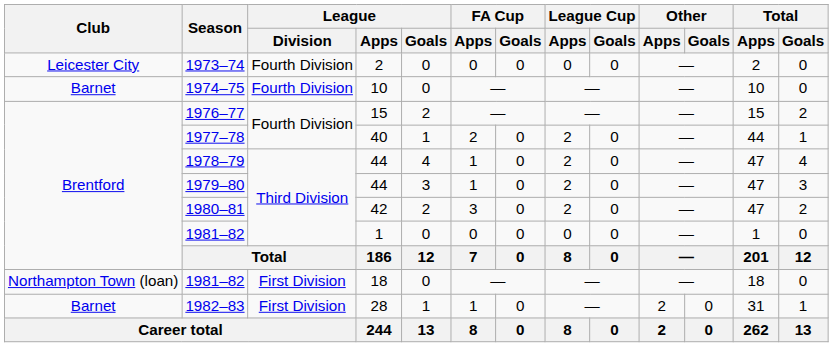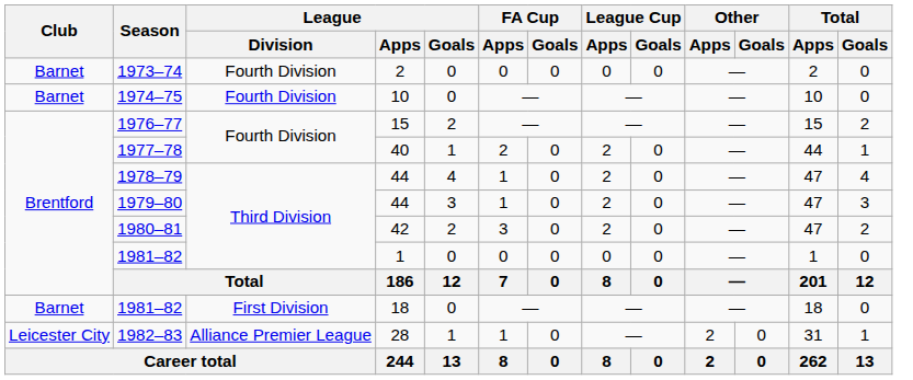 <table class="wikitable" style="text-align: center;">
 <tr>
 <th rowspan="2">Club</th>
 <th rowspan="2">Season</th>
 <th colspan="3">League</th>
 <th colspan="2">FA Cup</th>
 <th colspan="2">League Cup</th>
 <th colspan="2">Other</th>
 <th colspan="2">Total</th>
 </tr>
 <tr>
 <th>Division</th>
 <th>Apps</th>
 <th>Goals</th>
 <th>Apps</th>
 <th>Goals</th>
 <th>Apps</th>
 <th>Goals</th>
 <th>Apps</th>
 <th>Goals</th>
 <th>Apps</th>
 <th>Goals</th>
 </tr>
 <tr>
-<td><a href='#'>Leicester City</a></td>
+<td><a href='#'>Barnet</a></td>
 <td><a href='#'>1973–74</a></td>
 <td>Fourth Division</td>
 <td>2</td>
 <td>0</td>
 <td>0</td>
 <td>0</td>
 <td>0</td>
 <td>0</td>
 <td colspan="2">—</td>
 <td>2</td>
 <td>0</td>
 </tr>
 <tr>
 <td><a href='#'>Barnet</a></td>
 <td><a href='#'>1974–75</a></td>
 <td><a href='#'>Fourth Division</a></td>
 <td>10</td>
 <td>0</td>
 <td colspan="2">—</td>
 <td colspan="2">—</td>
 <td colspan="2">—</td>
 <td>10</td>
 <td>0</td>
 </tr>
 <tr>
 <td rowspan="7"><a href='#'>Brentford</a></td>
 <td><a href='#'>1976–77</a></td>
 <td rowspan="2">Fourth Division</td>
 <td>15</td>
 <td>2</td>
 <td colspan="2">—</td>
 <td colspan="2">—</td>
 <td colspan="2">—</td>
 <td>15</td>
 <td>2</td>
 </tr>
 <tr>
 <td><a href='#'>1977–78</a></td>
 <td>40</td>
 <td>1</td>
 <td>2</td>
 <td>0</td>
 <td>2</td>
 <td>0</td>
 <td colspan="2">—</td>
 <td>44</td>
 <td>1</td>
 </tr>
 <tr>
 <td><a href='#'>1978–79</a></td>
 <td rowspan="4"><a href='#'>Third Division</a></td>
 <td>44</td>
 <td>4</td>
 <td>1</td>
 <td>0</td>
 <td>2</td>
 <td>0</td>
 <td colspan="2">—</td>
 <td>47</td>
 <td>4</td>
 </tr>
 <tr>
 <td><a href='#'>1979–80</a></td>
 <td>44</td>
 <td>3</td>
 <td>1</td>
 <td>0</td>
 <td>2</td>
 <td>0</td>
 <td colspan="2">—</td>
 <td>47</td>
 <td>3</td>
 </tr>
 <tr>
 <td><a href='#'>1980–81</a></td>
 <td>42</td>
 <td>2</td>
 <td>3</td>
 <td>0</td>
 <td>2</td>
 <td>0</td>
 <td colspan="2">—</td>
 <td>47</td>
 <td>2</td>
 </tr>
 <tr>
 <td><a href='#'>1981–82</a></td>
 <td>1</td>
 <td>0</td>
 <td>0</td>
 <td>0</td>
 <td>0</td>
 <td>0</td>
 <td colspan="2">—</td>
 <td>1</td>
 <td>0</td>
 </tr>
 <tr>
 <th colspan="2">Total</th>
 <th>186</th>
 <th>12</th>
 <th>7</th>
 <th>0</th>
 <th>8</th>
 <th>0</th>
 <th colspan="2">—</th>
 <th>201</th>
 <th>12</th>
 </tr>
 <tr>
-<td><a href='#'>Northampton Town</a> (loan)</td>
+<td><a href='#'>Barnet</a></td>
 <td><a href='#'>1981–82</a></td>
 <td><a href='#'>First Division</a></td>
 <td>18</td>
 <td>0</td>
 <td colspan="2">—</td>
 <td colspan="2">—</td>
 <td colspan="2">—</td>
 <td>18</td>
 <td>0</td>
 </tr>
 <tr>
-<td><a href='#'>Barnet</a></td>
+<td><a href='#'>Leicester City</a></td>
 <td><a href='#'>1982–83</a></td>
-<td><a href='#'>First Division</a></td>
+<td><a href='#'>Alliance Premier League</a></td>
 <td>28</td>
 <td>1</td>
 <td>1</td>
 <td>0</td>
 <td colspan="2">—</td>
 <td>2</td>
 <td>0</td>
 <td>31</td>
 <td>1</td>
 </tr>
 <tr>
 <th colspan="3">Career total</th>
 <th>244</th>
 <th>13</th>
 <th>8</th>
 <th>0</th>
 <th>8</th>
 <th>0</th>
 <th>2</th>
 <th>0</th>
 <th>262</th>
 <th>13</th>
 </tr>
 </table>
